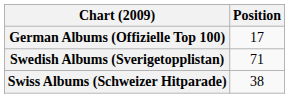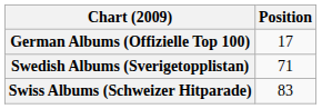 <table class="wikitable plainrowheaders" style="text-align:center">
 <tr>
 <th scope="col">Chart (2009)</th>
 <th scope="col">Position</th>
 </tr>
 <tr>
 <th scope="row">German Albums (Offizielle Top 100)</th>
 <td>17</td>
 </tr>
 <tr>
 <th scope="row">Swedish Albums (Sverigetopplistan)</th>
 <td>71</td>
 </tr>
 <tr>
 <th scope="row">Swiss Albums (Schweizer Hitparade)</th>
-<td>38</td>
+<td>83</td>
 </tr>
 </table>
